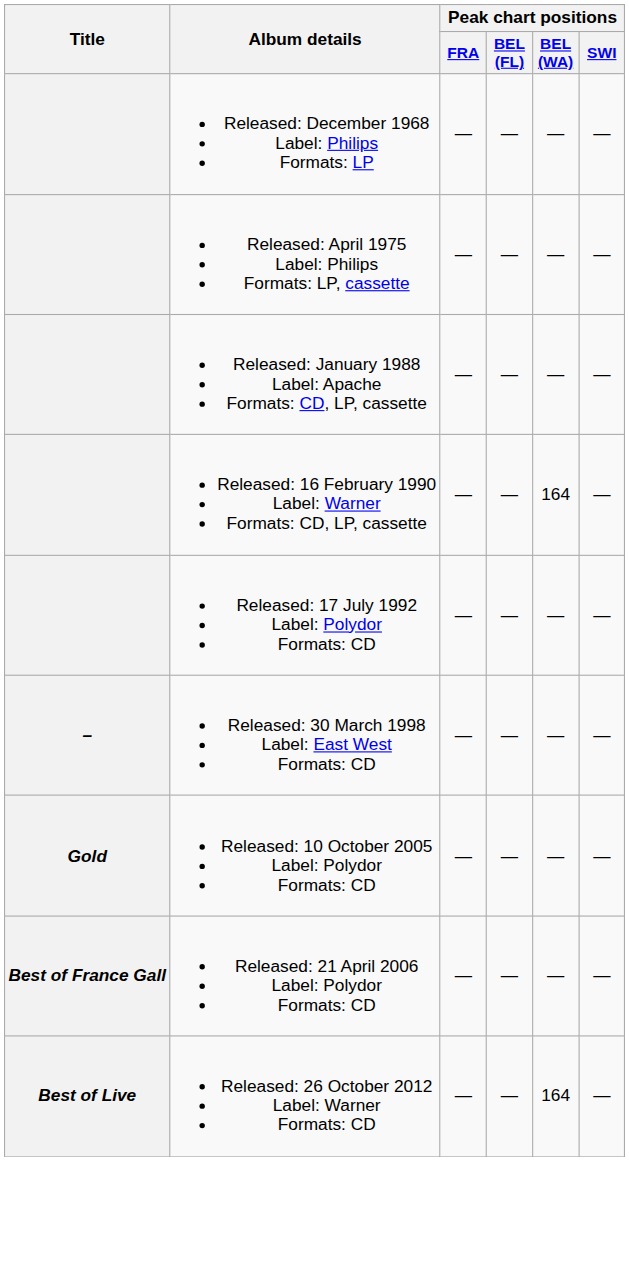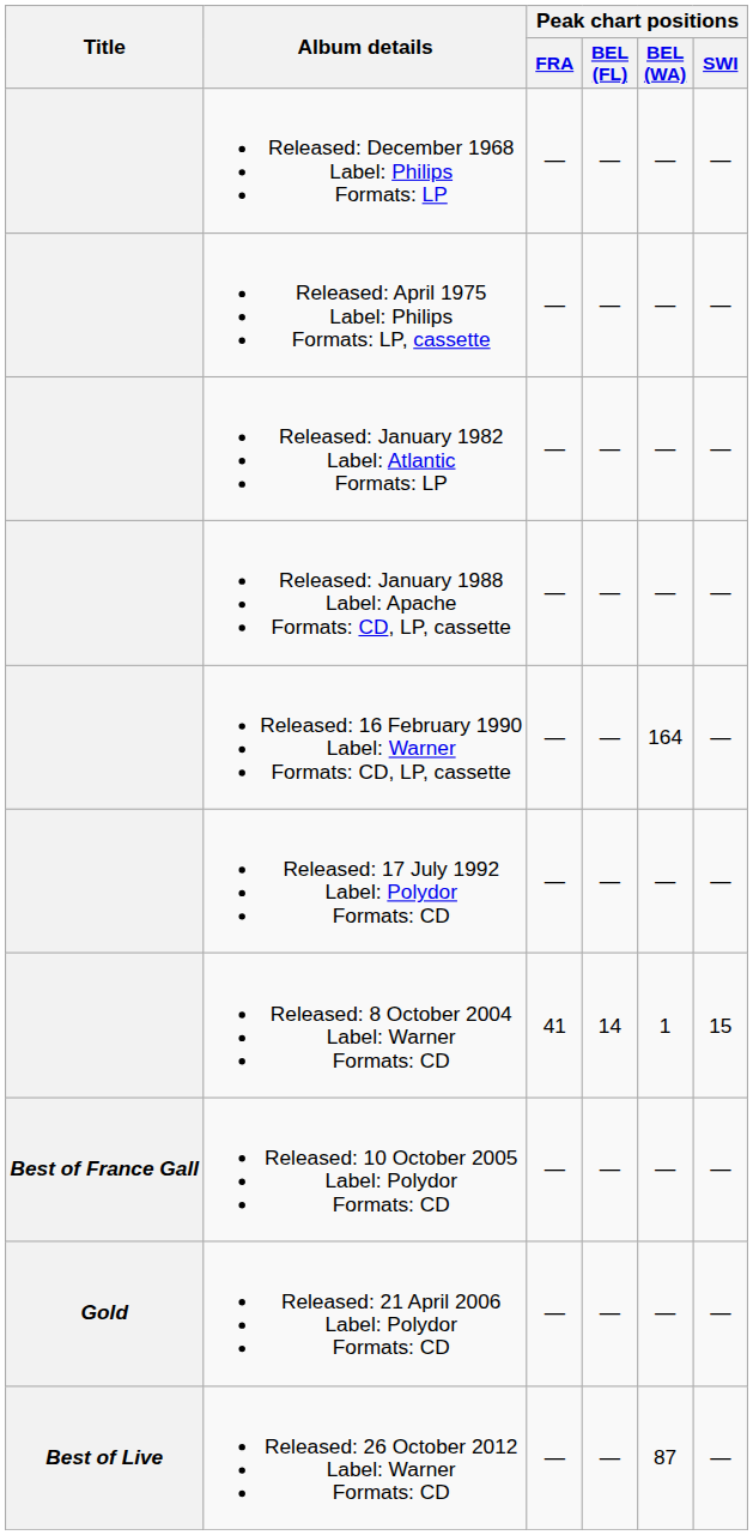 <table class="wikitable plainrowheaders" style="text-align:center;">
 <tr>
 <th rowspan="2">Title</th>
 <th rowspan="2">Album details</th>
 <th colspan="4">Peak chart positions</th>
 </tr>
 <tr>
 <th scope="col" style="width:2.5em;font-size:90%;"><a href='#'>FRA</a></th>
 <th scope="col" style="width:2.5em;font-size:90%;"><a href='#'>BEL<br>(FL)</a></th>
 <th scope="col" style="width:2.5em;font-size:90%;"><a href='#'>BEL<br>(WA)</a></th>
 <th scope="col" style="width:2.5em;font-size:90%;"><a href='#'>SWI</a></th>
 </tr>
 <tr>
 <th scope="row"></th>
 <td><br><ul><li>Released: December 1968</li><li>Label: <a href='#'>Philips</a></li><li>Formats: <a href='#'>LP</a></li></ul></td>
 <td>—</td>
 <td>—</td>
 <td>—</td>
 <td>—</td>
 </tr>
 <tr>
 <th scope="row"></th>
 <td><br><ul><li>Released: April 1975</li><li>Label: Philips</li><li>Formats: LP, <a href='#'>cassette</a></li></ul></td>
 <td>—</td>
 <td>—</td>
 <td>—</td>
 <td>—</td>
 </tr>
 <tr>
 <th scope="row"></th>
+<td><br><ul><li>Released: January 1982</li><li>Label: <a href='#'>Atlantic</a></li><li>Formats: LP</li></ul></td>
+<td>—</td>
+<td>—</td>
+<td>—</td>
+<td>—</td>
+</tr>
+<tr>
+<th scope="row"></th>
 <td><br><ul><li>Released: January 1988</li><li>Label: Apache</li><li>Formats: <a href='#'>CD</a>, LP, cassette</li></ul></td>
 <td>—</td>
 <td>—</td>
 <td>—</td>
 <td>—</td>
 </tr>
 <tr>
 <th scope="row"></th>
 <td><br><ul><li>Released: 16 February 1990</li><li>Label: <a href='#'>Warner</a></li><li>Formats: CD, LP, cassette</li></ul></td>
 <td>—</td>
 <td>—</td>
 <td>164</td>
 <td>—</td>
 </tr>
 <tr>
 <th scope="row"></th>
 <td><br><ul><li>Released: 17 July 1992</li><li>Label: <a href='#'>Polydor</a></li><li>Formats: CD</li></ul></td>
 <td>—</td>
 <td>—</td>
 <td>—</td>
 <td>—</td>
 </tr>
 <tr>
-<th scope="row"> <em>–</em> </th>
-<td><br><ul><li>Released: 30 March 1998</li><li>Label: <a href='#'>East West</a></li><li>Formats: CD</li></ul></td>
+<th scope="row"></th>
+<td><br><ul><li>Released: 8 October 2004</li><li>Label: Warner</li><li>Formats: CD</li></ul></td>
+<td>41</td>
+<td>14</td>
+<td>1</td>
+<td>15</td>
+</tr>
+<tr>
+<th scope="row"><em>Best of France Gall</em></th>
+<td><br><ul><li>Released: 10 October 2005</li><li>Label: Polydor</li><li>Formats: CD</li></ul></td>
 <td>—</td>
 <td>—</td>
 <td>—</td>
 <td>—</td>
 </tr>
 <tr>
 <th scope="row"><em>Gold</em></th>
-<td><br><ul><li>Released: 10 October 2005</li><li>Label: Polydor</li><li>Formats: CD</li></ul></td>
-<td>—</td>
-<td>—</td>
-<td>—</td>
-<td>—</td>
-</tr>
-<tr>
-<th scope="row"><em>Best of France Gall</em></th>
 <td><br><ul><li>Released: 21 April 2006</li><li>Label: Polydor</li><li>Formats: CD</li></ul></td>
 <td>—</td>
 <td>—</td>
 <td>—</td>
 <td>—</td>
 </tr>
 <tr>
 <th scope="row"><em>Best of Live</em></th>
 <td><br><ul><li>Released: 26 October 2012</li><li>Label: Warner</li><li>Formats: CD</li></ul></td>
 <td>—</td>
 <td>—</td>
-<td>164</td>
+<td>87</td>
 <td>—</td>
 </tr>
 </table>
